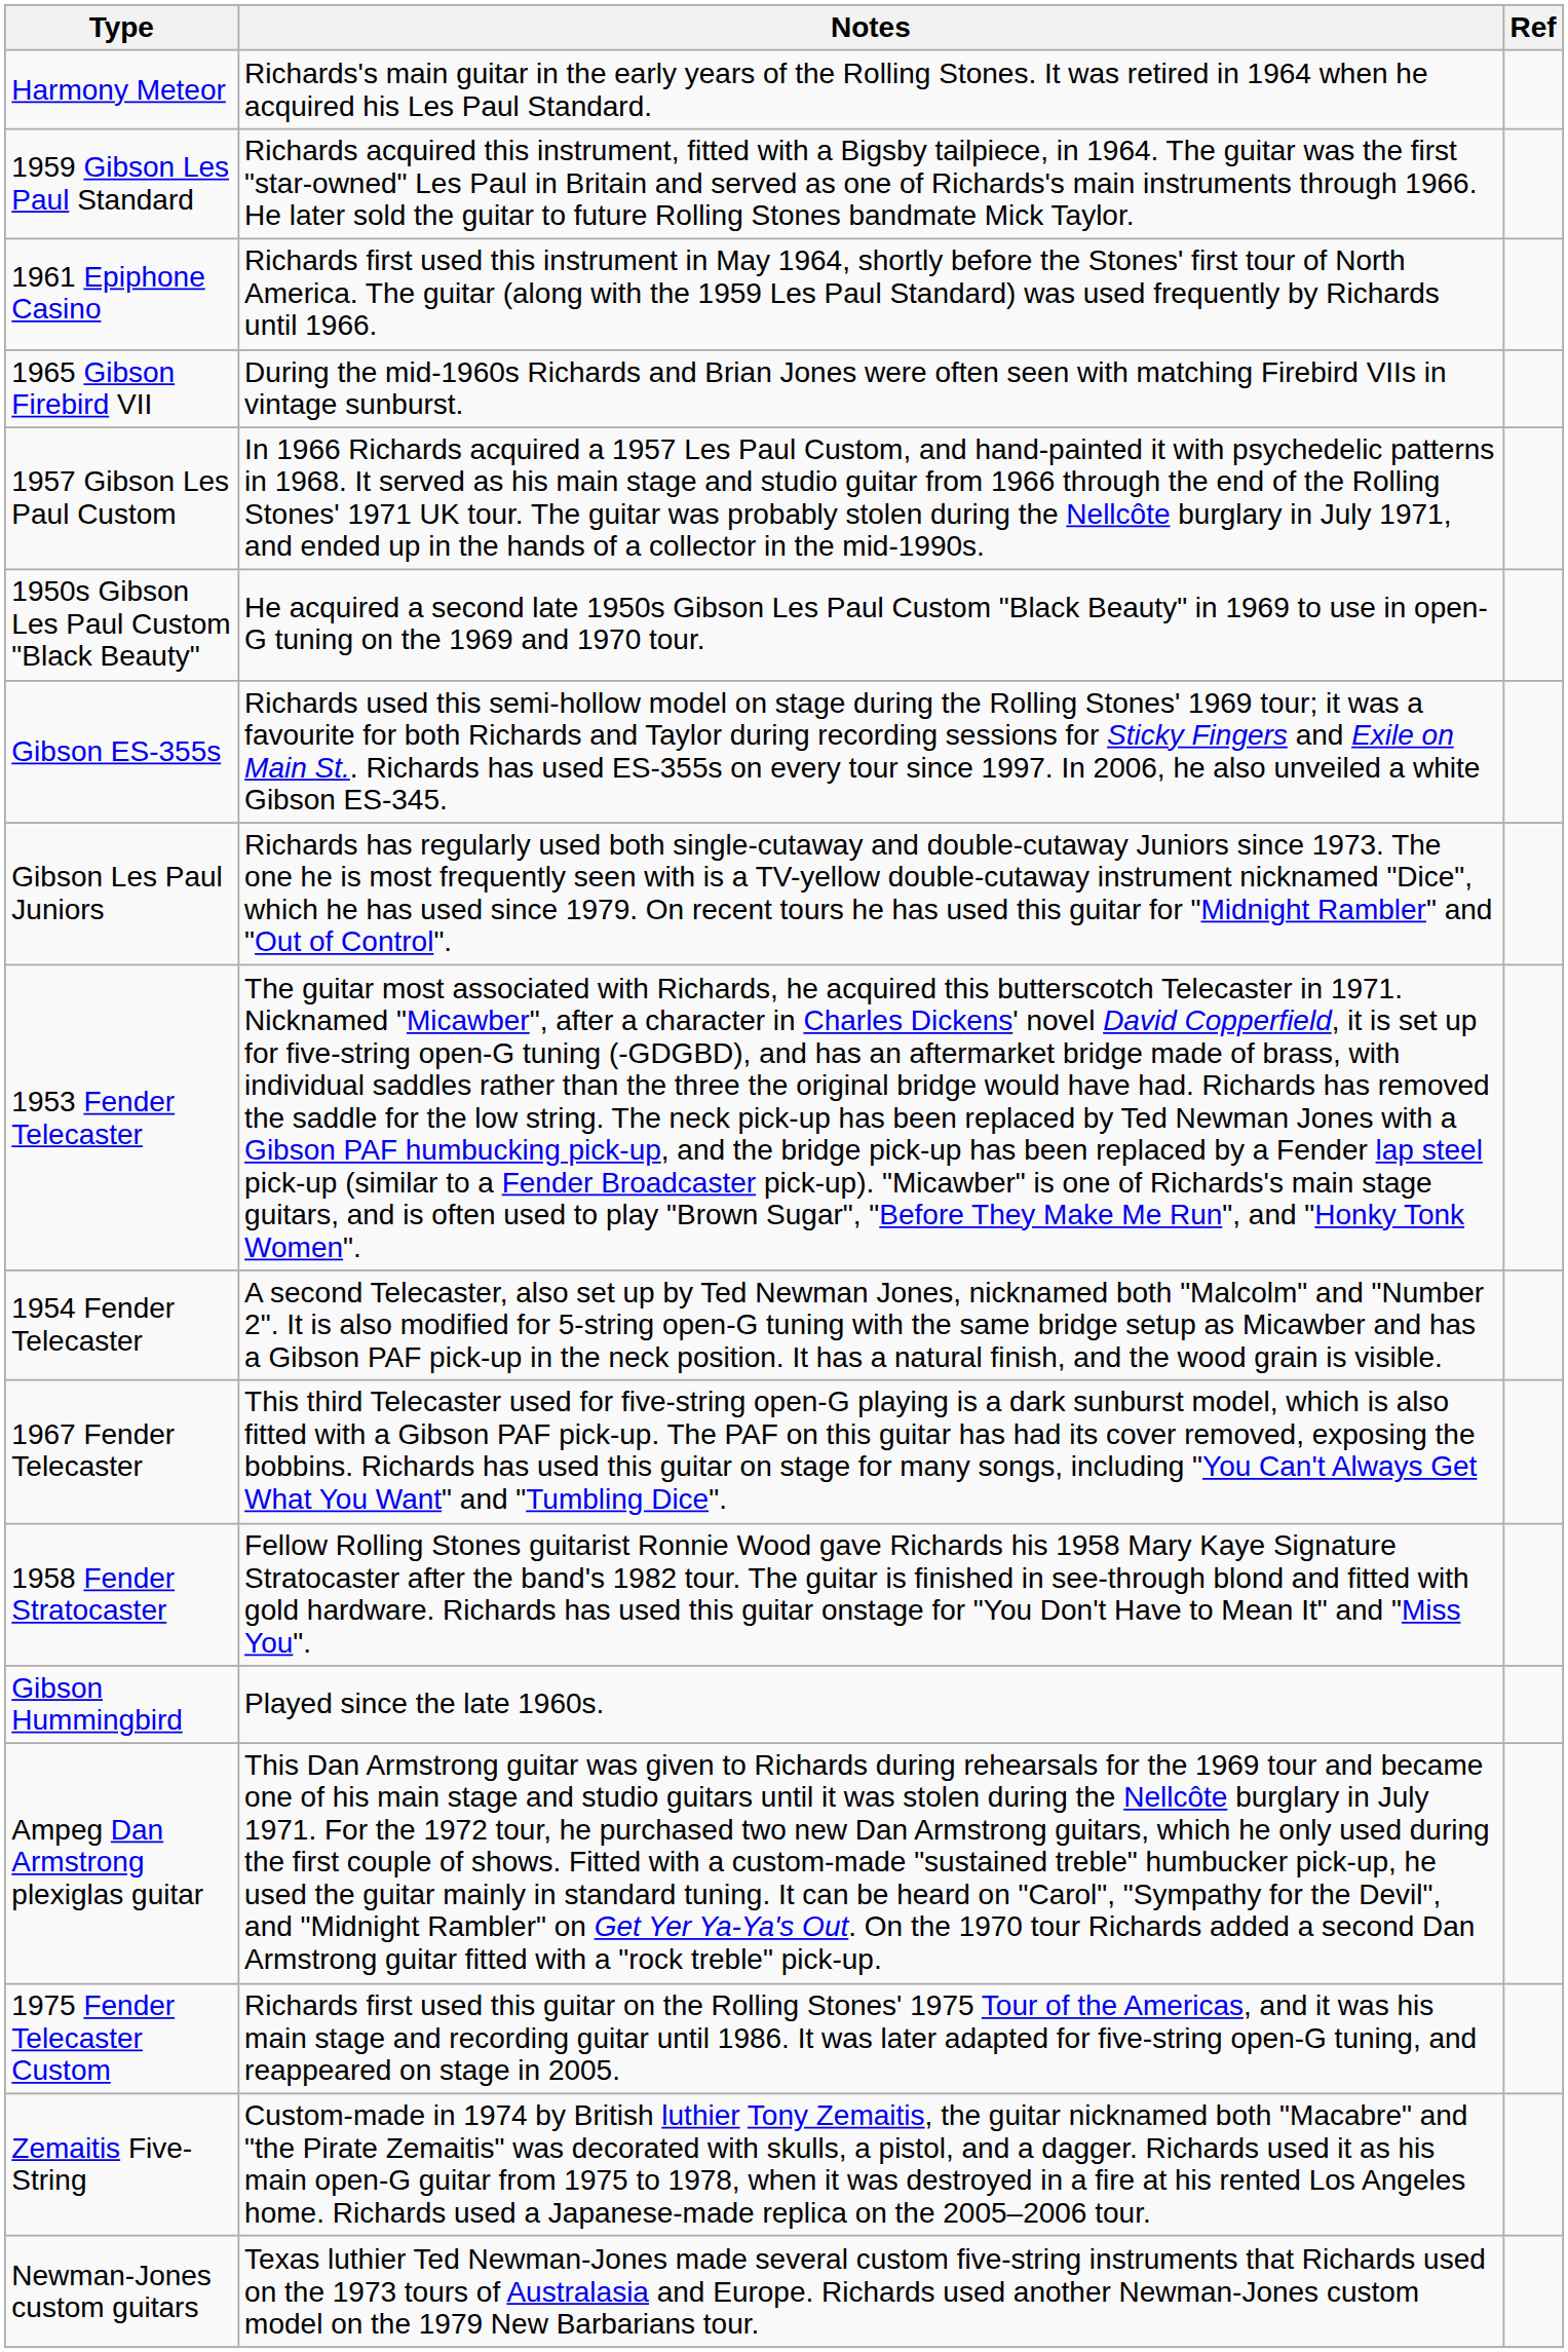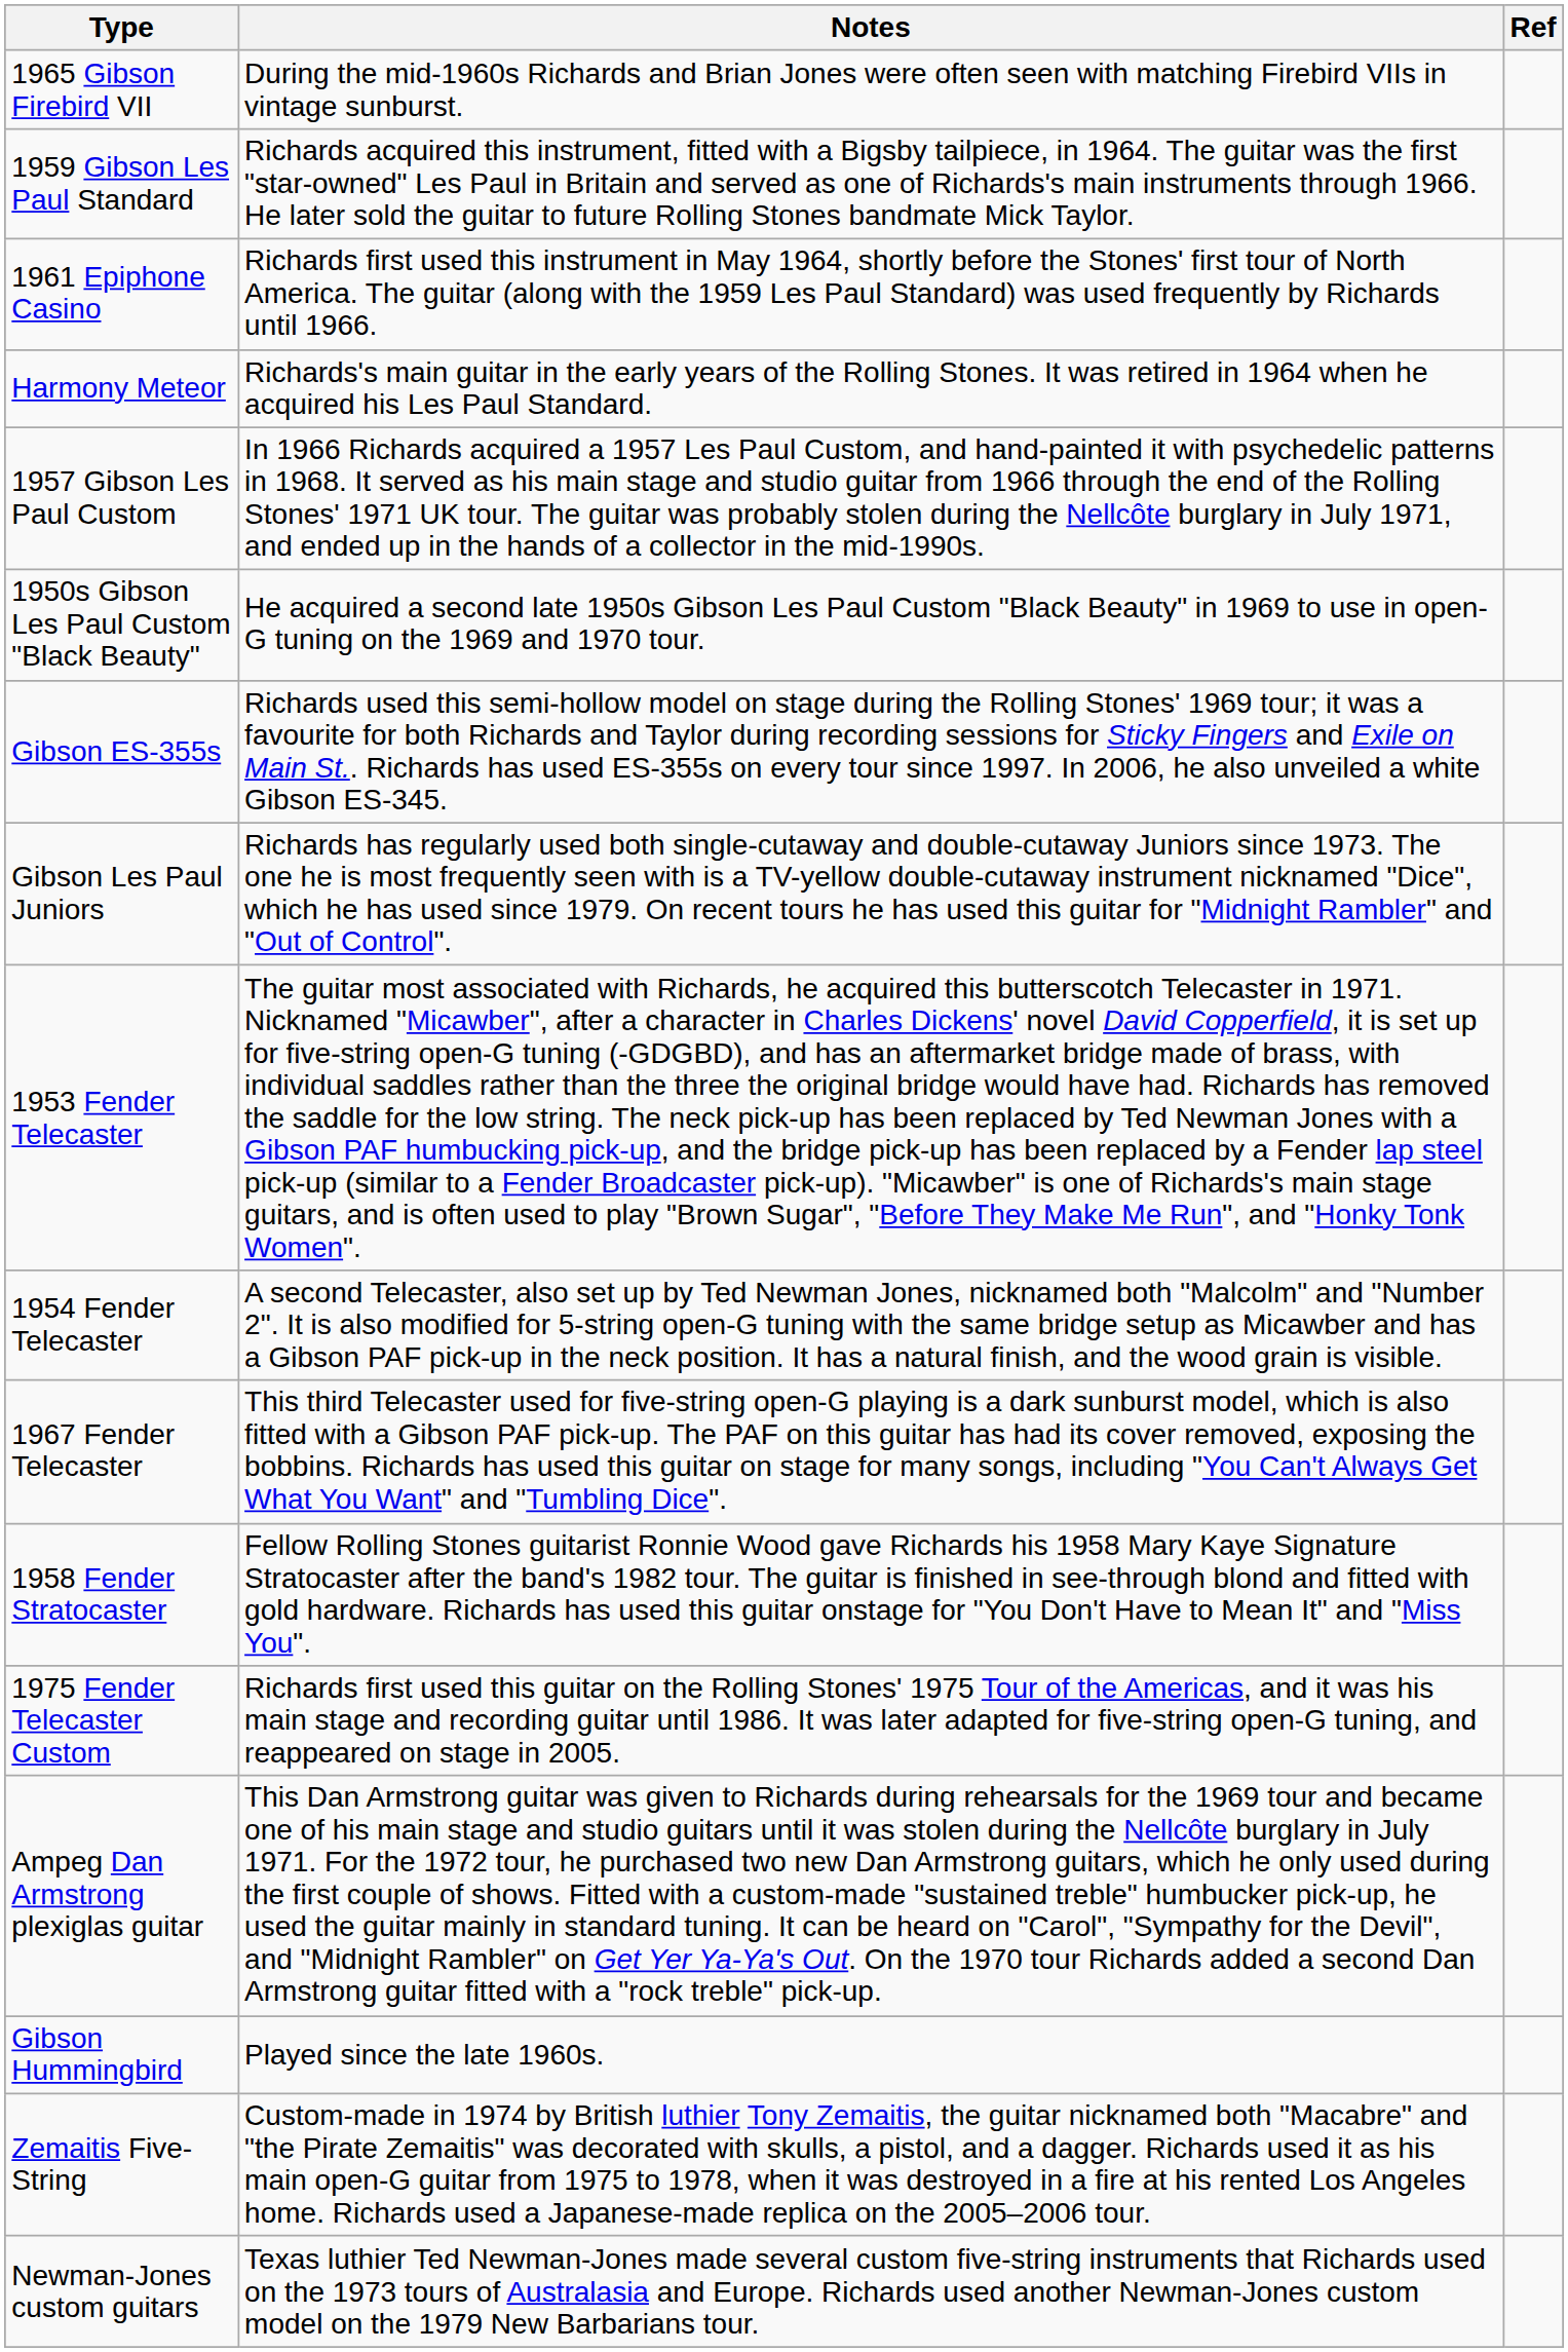 <table class="wikitable">
 <tr>
 <th>Type</th>
 <th>Notes</th>
 <th>Ref</th>
 </tr>
 <tr>
-<td><a href='#'>Harmony Meteor</a></td>
-<td>Richards's main guitar in the early years of the Rolling Stones. It was retired in 1964 when he acquired his Les Paul Standard.</td>
+<td>1965 <a href='#'>Gibson Firebird</a> VII</td>
+<td>During the mid-1960s Richards and Brian Jones were often seen with matching Firebird VIIs in vintage sunburst.</td>
 <td></td>
 </tr>
 <tr>
 <td>1959 <a href='#'>Gibson Les Paul</a> Standard</td>
 <td>Richards acquired this instrument, fitted with a Bigsby tailpiece, in 1964. The guitar was the first "star-owned" Les Paul in Britain and served as one of Richards's main instruments through 1966. He later sold the guitar to future Rolling Stones bandmate Mick Taylor.</td>
 <td></td>
 </tr>
 <tr>
 <td>1961 <a href='#'>Epiphone Casino</a></td>
 <td>Richards first used this instrument in May 1964, shortly before the Stones' first tour of North America. The guitar (along with the 1959 Les Paul Standard) was used frequently by Richards until 1966.</td>
 <td></td>
 </tr>
 <tr>
-<td>1965 <a href='#'>Gibson Firebird</a> VII</td>
-<td>During the mid-1960s Richards and Brian Jones were often seen with matching Firebird VIIs in vintage sunburst.</td>
+<td><a href='#'>Harmony Meteor</a></td>
+<td>Richards's main guitar in the early years of the Rolling Stones. It was retired in 1964 when he acquired his Les Paul Standard.</td>
 <td></td>
 </tr>
 <tr>
 <td>1957 Gibson Les Paul Custom</td>
 <td>In 1966 Richards acquired a 1957 Les Paul Custom, and hand-painted it with psychedelic patterns in 1968. It served as his main stage and studio guitar from 1966 through the end of the Rolling Stones' 1971 UK tour. The guitar was probably stolen during the <a href='#'>Nellcôte</a> burglary in July 1971, and ended up in the hands of a collector in the mid-1990s.</td>
 <td></td>
 </tr>
 <tr>
 <td>1950s Gibson Les Paul Custom "Black Beauty"</td>
 <td>He acquired a second late 1950s Gibson Les Paul Custom "Black Beauty" in 1969 to use in open-G tuning on the 1969 and 1970 tour.</td>
 <td></td>
 </tr>
 <tr>
 <td><a href='#'>Gibson ES-355s</a></td>
 <td>Richards used this semi-hollow model on stage during the Rolling Stones' 1969 tour; it was a favourite for both Richards and Taylor during recording sessions for <em><a href='#'>Sticky Fingers</a></em> and <em><a href='#'>Exile on Main St.</a></em>. Richards has used ES-355s on every tour since 1997. In 2006, he also unveiled a white Gibson ES-345.</td>
 <td></td>
 </tr>
 <tr>
 <td>Gibson Les Paul Juniors</td>
 <td>Richards has regularly used both single-cutaway and double-cutaway Juniors since 1973. The one he is most frequently seen with is a TV-yellow double-cutaway instrument nicknamed "Dice", which he has used since 1979. On recent tours he has used this guitar for "<a href='#'>Midnight Rambler</a>" and "<a href='#'>Out of Control</a>".</td>
 <td></td>
 </tr>
 <tr>
 <td>1953 <a href='#'>Fender Telecaster</a></td>
 <td>The guitar most associated with Richards, he acquired this butterscotch Telecaster in 1971. Nicknamed "<a href='#'>Micawber</a>", after a character in <a href='#'>Charles Dickens</a>' novel <em><a href='#'>David Copperfield</a></em>, it is set up for five-string open-G tuning (-GDGBD), and has an aftermarket bridge made of brass, with individual saddles rather than the three the original bridge would have had. Richards has removed the saddle for the low string. The neck pick-up has been replaced by Ted Newman Jones with a <a href='#'>Gibson PAF humbucking pick-up</a>, and the bridge pick-up has been replaced by a Fender <a href='#'>lap steel</a> pick-up (similar to a <a href='#'>Fender Broadcaster</a> pick-up). "Micawber" is one of Richards's main stage guitars, and is often used to play "Brown Sugar", "<a href='#'>Before They Make Me Run</a>", and "<a href='#'>Honky Tonk Women</a>".</td>
 <td></td>
 </tr>
 <tr>
 <td>1954 Fender Telecaster</td>
 <td>A second Telecaster, also set up by Ted Newman Jones, nicknamed both "Malcolm" and "Number 2". It is also modified for 5-string open-G tuning with the same bridge setup as Micawber and has a Gibson PAF pick-up in the neck position. It has a natural finish, and the wood grain is visible.</td>
 <td></td>
 </tr>
 <tr>
 <td>1967 Fender Telecaster</td>
 <td>This third Telecaster used for five-string open-G playing is a dark sunburst model, which is also fitted with a Gibson PAF pick-up. The PAF on this guitar has had its cover removed, exposing the bobbins. Richards has used this guitar on stage for many songs, including "<a href='#'>You Can't Always Get What You Want</a>" and "<a href='#'>Tumbling Dice</a>".</td>
 <td></td>
 </tr>
 <tr>
 <td>1958 <a href='#'>Fender Stratocaster</a></td>
 <td>Fellow Rolling Stones guitarist Ronnie Wood gave Richards his 1958 Mary Kaye Signature Stratocaster after the band's 1982 tour. The guitar is finished in see-through blond and fitted with gold hardware. Richards has used this guitar onstage for "You Don't Have to Mean It" and "<a href='#'>Miss You</a>".</td>
 <td></td>
 </tr>
 <tr>
-<td><a href='#'>Gibson Hummingbird</a></td>
-<td>Played since the late 1960s.</td>
+<td>1975 <a href='#'>Fender Telecaster Custom</a></td>
+<td>Richards first used this guitar on the Rolling Stones' 1975 <a href='#'>Tour of the Americas</a>, and it was his main stage and recording guitar until 1986. It was later adapted for five-string open-G tuning, and reappeared on stage in 2005.</td>
 <td></td>
 </tr>
 <tr>
 <td>Ampeg <a href='#'>Dan Armstrong</a> plexiglas guitar</td>
 <td>This Dan Armstrong guitar was given to Richards during rehearsals for the 1969 tour and became one of his main stage and studio guitars until it was stolen during the <a href='#'>Nellcôte</a> burglary in July 1971. For the 1972 tour, he purchased two new Dan Armstrong guitars, which he only used during the first couple of shows. Fitted with a custom-made "sustained treble" humbucker pick-up, he used the guitar mainly in standard tuning. It can be heard on "Carol", "Sympathy for the Devil", and "Midnight Rambler" on <em><a href='#'>Get Yer Ya-Ya's Out</a></em>. On the 1970 tour Richards added a second Dan Armstrong guitar fitted with a "rock treble" pick-up.</td>
 <td></td>
 </tr>
 <tr>
-<td>1975 <a href='#'>Fender Telecaster Custom</a></td>
-<td>Richards first used this guitar on the Rolling Stones' 1975 <a href='#'>Tour of the Americas</a>, and it was his main stage and recording guitar until 1986. It was later adapted for five-string open-G tuning, and reappeared on stage in 2005.</td>
+<td><a href='#'>Gibson Hummingbird</a></td>
+<td>Played since the late 1960s.</td>
 <td></td>
 </tr>
 <tr>
 <td><a href='#'>Zemaitis</a> Five-String</td>
 <td>Custom-made in 1974 by British <a href='#'>luthier</a> <a href='#'>Tony Zemaitis</a>, the guitar nicknamed both "Macabre" and "the Pirate Zemaitis" was decorated with skulls, a pistol, and a dagger. Richards used it as his main open-G guitar from 1975 to 1978, when it was destroyed in a fire at his rented Los Angeles home. Richards used a Japanese-made replica on the 2005–2006 tour.</td>
 <td></td>
 </tr>
 <tr>
 <td>Newman-Jones custom guitars</td>
 <td>Texas luthier Ted Newman-Jones made several custom five-string instruments that Richards used on the 1973 tours of <a href='#'>Australasia</a> and Europe. Richards used another Newman-Jones custom model on the 1979 New Barbarians tour.</td>
 <td></td>
 </tr>
 </table>
